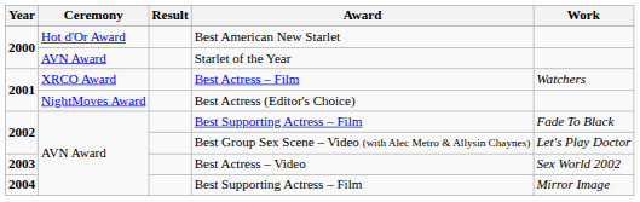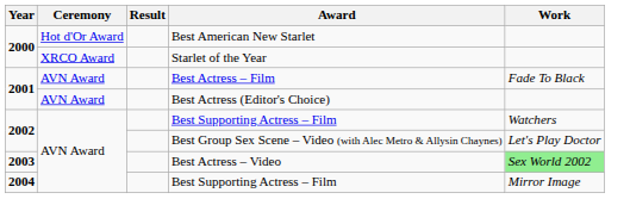 <table class="wikitable">
 <tr>
 <th>Year</th>
 <th>Ceremony</th>
 <th>Result</th>
 <th>Award</th>
 <th>Work</th>
 </tr>
 <tr>
 <td rowspan="2"><strong>2000</strong></td>
 <td><a href='#'>Hot d'Or Award</a></td>
 <td></td>
 <td>Best American New Starlet</td>
 <td></td>
 </tr>
 <tr>
-<td><a href='#'>AVN Award</a></td>
+<td><a href='#'>XRCO Award</a></td>
 <td></td>
 <td>Starlet of the Year</td>
 <td></td>
 </tr>
 <tr>
 <td rowspan="2"><strong>2001</strong></td>
-<td><a href='#'>XRCO Award</a></td>
+<td><a href='#'>AVN Award</a></td>
 <td></td>
 <td><a href='#'>Best Actress – Film</a></td>
-<td><em>Watchers</em></td>
+<td><em>Fade To Black</em></td>
 </tr>
 <tr>
-<td><a href='#'>NightMoves Award</a></td>
+<td><a href='#'>AVN Award</a></td>
 <td></td>
 <td>Best Actress (Editor's Choice)</td>
 <td></td>
 </tr>
 <tr>
 <td rowspan="2"><strong>2002</strong></td>
 <td rowspan="4">AVN Award</td>
 <td></td>
 <td><a href='#'>Best Supporting Actress – Film</a></td>
-<td><em>Fade To Black</em></td>
+<td><em>Watchers</em></td>
 </tr>
 <tr>
 <td></td>
 <td>Best Group Sex Scene – Video <small>(with Alec Metro & Allysin Chaynes)</small></td>
 <td><em>Let's Play Doctor</em></td>
 </tr>
 <tr>
 <td><strong>2003</strong></td>
 <td></td>
 <td>Best Actress – Video</td>
-<td><em>Sex World 2002</em></td>
+<td style="background: lightgreen;"><em>Sex World 2002</em></td>
 </tr>
 <tr>
 <td><strong>2004</strong></td>
 <td></td>
 <td>Best Supporting Actress – Film</td>
 <td><em>Mirror Image</em></td>
 </tr>
 </table>
